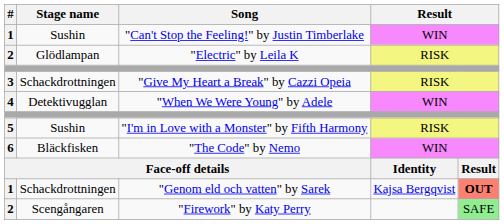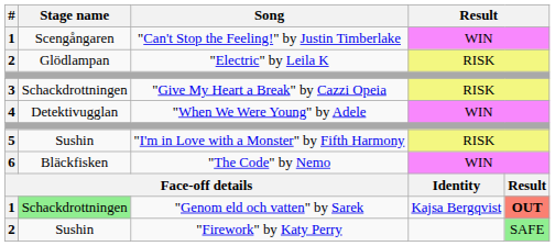 <table class="wikitable plainrowheaders" style="text-align: center;">
 <tr>
 <th>#</th>
 <th>Stage name</th>
 <th>Song</th>
 <th colspan=2>Result</th>
 </tr>
 <tr>
 <th>1</th>
-<td>Sushin</td>
+<td>Scengångaren</td>
 <td>"<a href='#'>Can't Stop the Feeling!</a>" by <a href='#'>Justin Timberlake</a></td>
 <td colspan=2 bgcolor="#F888FD">WIN</td>
 </tr>
 <tr>
 <th>2</th>
 <td>Glödlampan</td>
 <td>"<a href='#'>Electric</a>" by <a href='#'>Leila K</a></td>
 <td colspan=2 bgcolor="#F3F781">RISK</td>
 </tr>
 <tr>
 <td colspan="5" style="background:darkgray"></td>
 </tr>
 <tr>
 <th>3</th>
 <td>Schackdrottningen</td>
 <td>"<a href='#'>Give My Heart a Break</a>" by <a href='#'>Cazzi Opeia</a></td>
 <td colspan=2 bgcolor="#F3F781">RISK</td>
 </tr>
 <tr>
 <th>4</th>
 <td>Detektivugglan</td>
 <td>"<a href='#'>When We Were Young</a>" by <a href='#'>Adele</a></td>
 <td colspan=2 bgcolor="#F888FD">WIN</td>
 </tr>
 <tr>
 <td colspan="5" style="background:darkgray"></td>
 </tr>
 <tr>
 <th>5</th>
 <td>Sushin</td>
 <td>"<a href='#'>I'm in Love with a Monster</a>" by <a href='#'>Fifth Harmony</a></td>
 <td colspan=2 bgcolor="#F3F781">RISK</td>
 </tr>
 <tr>
 <th>6</th>
 <td>Bläckfisken</td>
 <td>"<a href='#'>The Code</a>" by <a href='#'>Nemo</a></td>
 <td colspan=2 bgcolor="#F888FD">WIN</td>
 </tr>
 <tr>
 <th colspan="3">Face-off details</th>
 <th>Identity</th>
 <th>Result</th>
 </tr>
 <tr>
 <th>1</th>
-<td>Schackdrottningen</td>
+<td style="background: lightgreen;">Schackdrottningen</td>
 <td>"<a href='#'>Genom eld och vatten</a>" by <a href='#'>Sarek</a></td>
 <td><a href='#'>Kajsa Bergqvist</a></td>
 <td bgcolor=salmon><strong>OUT</strong></td>
 </tr>
 <tr>
 <th>2</th>
-<td>Scengångaren</td>
+<td>Sushin</td>
 <td>"<a href='#'>Firework</a>" by <a href='#'>Katy Perry</a></td>
 <td></td>
 <td bgcolor=lightgreen>SAFE</td>
 </tr>
 </table>
